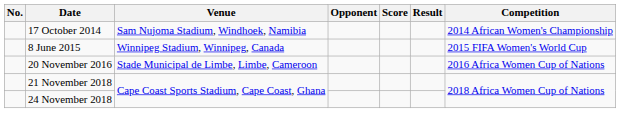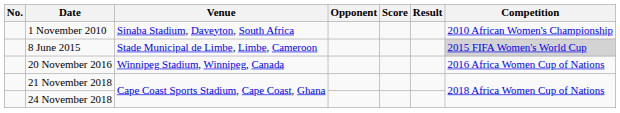 <table class="wikitable">
 <tr>
 <th>No.</th>
 <th>Date</th>
 <th>Venue</th>
 <th>Opponent</th>
 <th>Score</th>
 <th>Result</th>
 <th>Competition</th>
 </tr>
 <tr>
 <td></td>
-<td>17 October 2014</td>
-<td><a href='#'>Sam Nujoma Stadium</a>, <a href='#'>Windhoek</a>, <a href='#'>Namibia</a></td>
+<td>1 November 2010</td>
+<td><a href='#'>Sinaba Stadium</a>, <a href='#'>Daveyton</a>, <a href='#'>South Africa</a></td>
 <td></td>
 <td></td>
 <td></td>
-<td><a href='#'>2014 African Women's Championship</a></td>
+<td><a href='#'>2010 African Women's Championship</a></td>
 </tr>
 <tr>
 <td></td>
 <td>8 June 2015</td>
-<td><a href='#'>Winnipeg Stadium</a>, <a href='#'>Winnipeg</a>, <a href='#'>Canada</a></td>
+<td><a href='#'>Stade Municipal de Limbe</a>, <a href='#'>Limbe</a>, <a href='#'>Cameroon</a></td>
 <td></td>
 <td></td>
 <td></td>
-<td><a href='#'>2015 FIFA Women's World Cup</a></td>
+<td style="background: lightgrey;"><a href='#'>2015 FIFA Women's World Cup</a></td>
 </tr>
 <tr>
 <td></td>
 <td>20 November 2016</td>
-<td><a href='#'>Stade Municipal de Limbe</a>, <a href='#'>Limbe</a>, <a href='#'>Cameroon</a></td>
+<td><a href='#'>Winnipeg Stadium</a>, <a href='#'>Winnipeg</a>, <a href='#'>Canada</a></td>
 <td></td>
 <td></td>
 <td></td>
 <td><a href='#'>2016 Africa Women Cup of Nations</a></td>
 </tr>
 <tr>
 <td></td>
 <td>21 November 2018</td>
 <td rowspan=2><a href='#'>Cape Coast Sports Stadium</a>, <a href='#'>Cape Coast</a>, <a href='#'>Ghana</a></td>
 <td></td>
 <td></td>
 <td></td>
 <td rowspan=2><a href='#'>2018 Africa Women Cup of Nations</a></td>
 </tr>
 <tr>
 <td></td>
 <td>24 November 2018</td>
 <td></td>
 <td></td>
 <td></td>
 </tr>
 </table>
